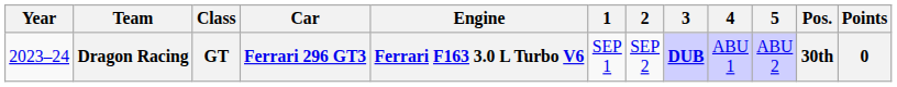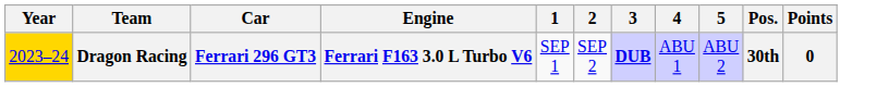 <table class="wikitable" style="text-align:center; font-size:85%">
 <tr>
 <th>Year</th>
 <th>Team</th>
-<th>Class</th>
 <th>Car</th>
 <th>Engine</th>
 <th>1</th>
 <th>2</th>
 <th>3</th>
 <th>4</th>
 <th>5</th>
 <th>Pos.</th>
 <th>Points</th>
 </tr>
 <tr>
-<td><a href='#'>2023–24</a></td>
+<td style="background: gold;"><a href='#'>2023–24</a></td>
 <th>Dragon Racing</th>
-<th>GT</th>
 <th><a href='#'>Ferrari 296 GT3</a></th>
 <th><a href='#'>Ferrari</a> <a href='#'>F163</a> 3.0 L Turbo <a href='#'>V6</a></th>
 <td style="background:#;"><a href='#'>SEP<br>1</a></td>
 <td style="background:#;"><a href='#'>SEP<br>2</a></td>
 <td style="background:#CFCFFF;"><strong><a href='#'>DUB</a><br></strong></td>
 <td style="background:#CFCFFF;"><a href='#'>ABU<br>1</a><br></td>
 <td style="background:#CFCFFF;"><a href='#'>ABU<br>2</a><br></td>
 <th>30th</th>
 <th>0</th>
 </tr>
 </table>
